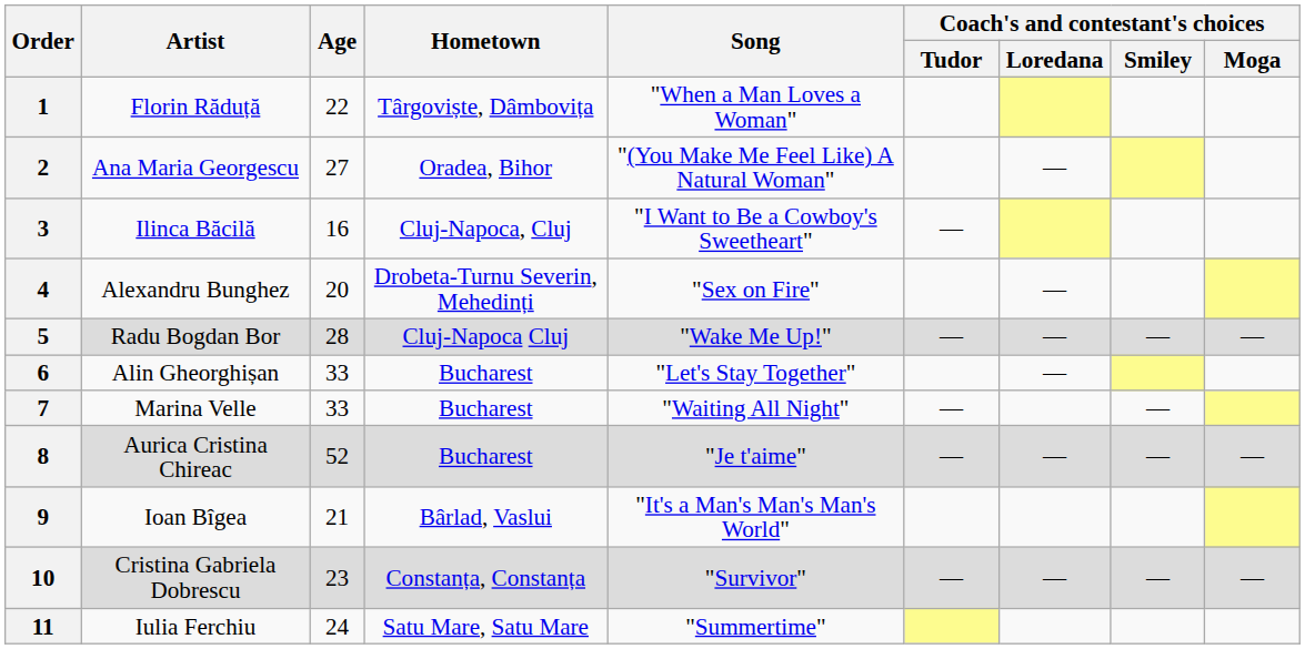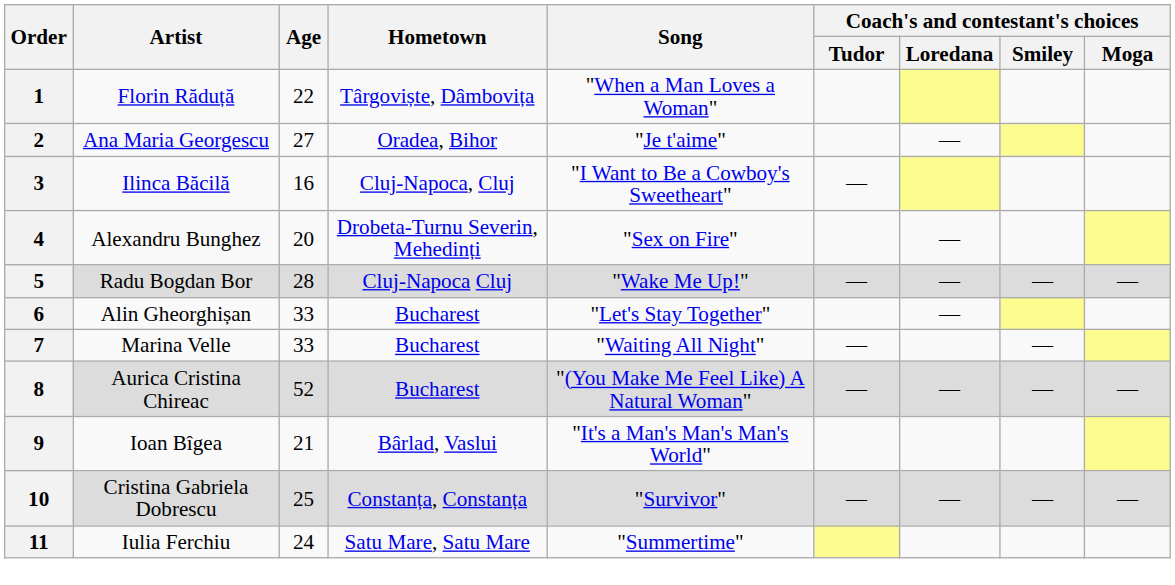 <table class="wikitable" style="text-align:center; line-height:17px; width:100%;">
 <tr>
 <th scope="col" rowspan="2" style="width:04%;">Order</th>
 <th scope="col" rowspan="2" style="width:17%;">Artist</th>
 <th scope="col" rowspan="2" style="width:04%;">Age</th>
 <th scope="col" rowspan="2" style="width:18%;">Hometown</th>
 <th scope="col" rowspan="2" style="width:22%;">Song</th>
 <th scope="col" colspan="4" style="width:24%;">Coach's and contestant's choices</th>
 </tr>
 <tr>
 <th style="width:07%;">Tudor</th>
 <th style="width:07%;">Loredana</th>
 <th style="width:07%;">Smiley</th>
 <th style="width:07%;">Moga</th>
 </tr>
 <tr>
 <th>1</th>
 <td><a href='#'>Florin Răduță</a></td>
 <td>22</td>
 <td><a href='#'>Târgoviște</a>, <a href='#'>Dâmbovița</a></td>
 <td>"<a href='#'>When a Man Loves a Woman</a>"</td>
 <td><strong></strong></td>
 <td style="background:#FDFC8F;"><strong></strong></td>
 <td><strong></strong></td>
 <td><strong></strong></td>
 </tr>
 <tr>
 <th>2</th>
 <td><a href='#'>Ana Maria Georgescu</a></td>
 <td>27</td>
 <td><a href='#'>Oradea</a>, <a href='#'>Bihor</a></td>
-<td>"<a href='#'>(You Make Me Feel Like) A Natural Woman</a>"</td>
+<td>"<a href='#'>Je t'aime</a>"</td>
 <td><strong></strong></td>
 <td>—</td>
 <td style="background:#FDFC8F;"><strong></strong></td>
 <td><strong></strong></td>
 </tr>
 <tr>
 <th>3</th>
 <td><a href='#'>Ilinca Băcilă</a></td>
 <td>16</td>
 <td><a href='#'>Cluj-Napoca</a>, <a href='#'>Cluj</a></td>
 <td>"<a href='#'>I Want to Be a Cowboy's Sweetheart</a>"</td>
 <td>—</td>
 <td style="background:#FDFC8F;"><strong></strong></td>
 <td><strong></strong></td>
 <td><strong></strong></td>
 </tr>
 <tr>
 <th>4</th>
 <td>Alexandru Bunghez</td>
 <td>20</td>
 <td><a href='#'>Drobeta-Turnu Severin</a>, <a href='#'>Mehedinți</a></td>
 <td>"<a href='#'>Sex on Fire</a>"</td>
 <td><strong></strong></td>
 <td>—</td>
 <td><strong></strong></td>
 <td style="background:#FDFC8F;"><strong></strong></td>
 </tr>
 <tr style="background:#DCDCDC;">
 <th>5</th>
 <td>Radu Bogdan Bor</td>
 <td>28</td>
 <td><a href='#'>Cluj-Napoca</a> <a href='#'>Cluj</a></td>
 <td>"<a href='#'>Wake Me Up!</a>"</td>
 <td>—</td>
 <td>—</td>
 <td>—</td>
 <td>—</td>
 </tr>
 <tr>
 <th>6</th>
 <td>Alin Gheorghișan</td>
 <td>33</td>
 <td><a href='#'>Bucharest</a></td>
 <td>"<a href='#'>Let's Stay Together</a>"</td>
 <td><strong></strong></td>
 <td>—</td>
 <td style="background:#FDFC8F;"><strong></strong></td>
 <td><strong></strong></td>
 </tr>
 <tr>
 <th>7</th>
 <td>Marina Velle</td>
 <td>33</td>
 <td><a href='#'>Bucharest</a></td>
 <td>"<a href='#'>Waiting All Night</a>"</td>
 <td>—</td>
 <td><strong></strong></td>
 <td>—</td>
 <td style="background:#FDFC8F;"><strong></strong></td>
 </tr>
 <tr style="background:#DCDCDC;">
 <th>8</th>
 <td>Aurica Cristina Chireac</td>
 <td>52</td>
 <td><a href='#'>Bucharest</a></td>
-<td>"<a href='#'>Je t'aime</a>"</td>
+<td>"<a href='#'>(You Make Me Feel Like) A Natural Woman</a>"</td>
 <td>—</td>
 <td>—</td>
 <td>—</td>
 <td>—</td>
 </tr>
 <tr>
 <th>9</th>
 <td>Ioan Bîgea</td>
 <td>21</td>
 <td><a href='#'>Bârlad</a>, <a href='#'>Vaslui</a></td>
 <td>"<a href='#'>It's a Man's Man's Man's World</a>"</td>
 <td><strong></strong></td>
 <td><strong></strong></td>
 <td><strong></strong></td>
 <td style="background:#FDFC8F;"><strong></strong></td>
 </tr>
 <tr style="background:#DCDCDC;">
 <th>10</th>
 <td>Cristina Gabriela Dobrescu</td>
-<td>23</td>
+<td>25</td>
 <td><a href='#'>Constanța</a>, <a href='#'>Constanța</a></td>
 <td>"<a href='#'>Survivor</a>"</td>
 <td>—</td>
 <td>—</td>
 <td>—</td>
 <td>—</td>
 </tr>
 <tr>
 <th>11</th>
 <td>Iulia Ferchiu</td>
 <td>24</td>
 <td><a href='#'>Satu Mare</a>, <a href='#'>Satu Mare</a></td>
 <td>"<a href='#'>Summertime</a>"</td>
 <td style="background:#FDFC8F;"><strong></strong></td>
 <td><strong></strong></td>
 <td><strong></strong></td>
 <td><strong></strong></td>
 </tr>
 </table>
